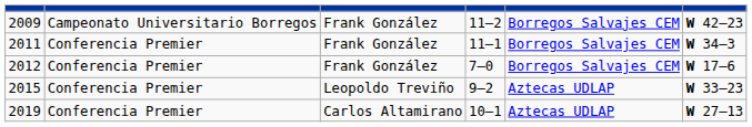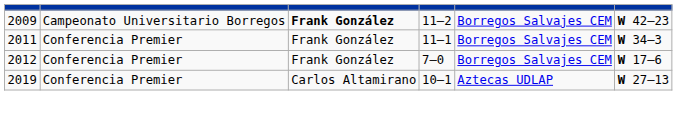 <table class="wikitable">
 <tr>
 <th style=background:#0032A0></th>
 <th style=background:#0032A0></th>
 <th style=background:#0032A0></th>
 <th style=background:#0032A0></th>
 <th style=background:#0032A0></th>
 <th style=background:#0032A0></th>
 </tr>
 <tr>
 <td>2009</td>
 <td>Campeonato Universitario Borregos</td>
-<td>Frank González</td>
+<td><strong>Frank González</strong></td>
 <td>11–2</td>
 <td><a href='#'>Borregos Salvajes CEM</a></td>
 <td><strong>W</strong> 42–23</td>
 </tr>
 <tr>
 <td>2011</td>
 <td>Conferencia Premier</td>
 <td>Frank González</td>
 <td>11–1</td>
 <td><a href='#'>Borregos Salvajes CEM</a></td>
 <td><strong>W</strong> 34–3</td>
 </tr>
 <tr>
 <td>2012</td>
 <td>Conferencia Premier</td>
 <td>Frank González</td>
 <td>7–0</td>
 <td><a href='#'>Borregos Salvajes CEM</a></td>
 <td><strong>W</strong> 17–6</td>
 </tr>
 <tr>
-<td>2015</td>
-<td>Conferencia Premier</td>
-<td>Leopoldo Treviño</td>
-<td>9–2</td>
-<td><a href='#'>Aztecas UDLAP</a></td>
-<td><strong>W</strong> 33–23</td>
-</tr>
-<tr>
 <td>2019</td>
 <td>Conferencia Premier</td>
 <td>Carlos Altamirano</td>
 <td>10–1</td>
 <td><a href='#'>Aztecas UDLAP</a></td>
 <td><strong>W</strong> 27–13</td>
 </tr>
 </table>
